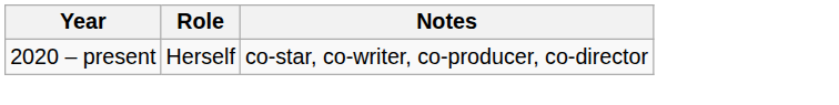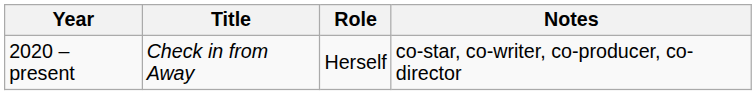 <table class="wikitable sortable">
 <tr>
 <th>Year</th>
+<th>Title</th>
 <th>Role</th>
 <th>Notes</th>
 </tr>
 <tr>
 <td>2020 – present</td>
+<td><em>Check in from Away</em></td>
 <td>Herself</td>
 <td>co-star, co-writer, co-producer, co-director</td>
 </tr>
 </table>
